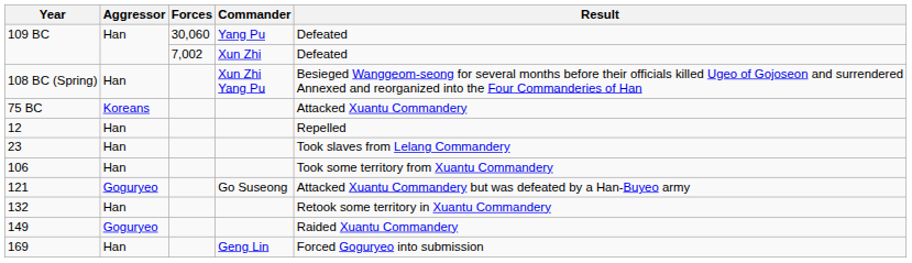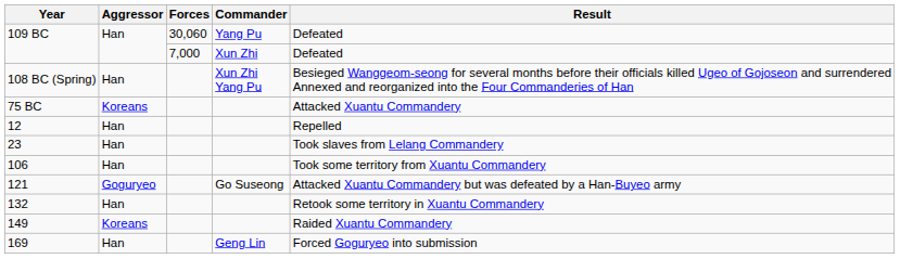 <table class="wikitable">
 <tr>
 <th>Year</th>
 <th>Aggressor</th>
 <th>Forces</th>
 <th>Commander</th>
 <th>Result</th>
 </tr>
 <tr>
 <td rowspan="2" style="vertical-align:top;">109 BC</td>
 <td rowspan="2" style="vertical-align:top;">Han</td>
 <td>30,060</td>
 <td><a href='#'>Yang Pu</a></td>
 <td>Defeated</td>
 </tr>
 <tr>
-<td>7,002</td>
+<td>7,000</td>
 <td><a href='#'>Xun Zhi</a></td>
 <td>Defeated</td>
 </tr>
 <tr>
 <td>108 BC (Spring)</td>
 <td>Han</td>
 <td></td>
 <td><a href='#'>Xun Zhi</a><br><a href='#'>Yang Pu</a></td>
 <td>Besieged <a href='#'>Wanggeom-seong</a> for several months before their officials killed <a href='#'>Ugeo of Gojoseon</a> and surrendered<br>Annexed and reorganized into the <a href='#'>Four Commanderies of Han</a></td>
 </tr>
 <tr>
 <td>75 BC</td>
 <td><a href='#'>Koreans</a></td>
 <td></td>
 <td></td>
 <td>Attacked <a href='#'>Xuantu Commandery</a></td>
 </tr>
 <tr>
 <td>12</td>
 <td>Han</td>
 <td></td>
 <td></td>
 <td>Repelled</td>
 </tr>
 <tr>
 <td>23</td>
 <td>Han</td>
 <td></td>
 <td></td>
 <td>Took slaves from <a href='#'>Lelang Commandery</a></td>
 </tr>
 <tr>
 <td>106</td>
 <td>Han</td>
 <td></td>
 <td></td>
 <td>Took some territory from <a href='#'>Xuantu Commandery</a></td>
 </tr>
 <tr>
 <td>121</td>
 <td><a href='#'>Goguryeo</a></td>
 <td></td>
 <td>Go Suseong</td>
 <td>Attacked <a href='#'>Xuantu Commandery</a> but was defeated by a Han-<a href='#'>Buyeo</a> army</td>
 </tr>
 <tr>
 <td>132</td>
 <td>Han</td>
 <td></td>
 <td></td>
 <td>Retook some territory in <a href='#'>Xuantu Commandery</a></td>
 </tr>
 <tr>
 <td>149</td>
-<td><a href='#'>Goguryeo</a></td>
+<td><a href='#'>Koreans</a></td>
 <td></td>
 <td></td>
 <td>Raided <a href='#'>Xuantu Commandery</a></td>
 </tr>
 <tr>
 <td>169</td>
 <td>Han</td>
 <td></td>
 <td><a href='#'>Geng Lin</a></td>
 <td>Forced <a href='#'>Goguryeo</a> into submission</td>
 </tr>
 </table>
